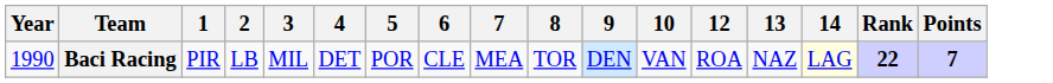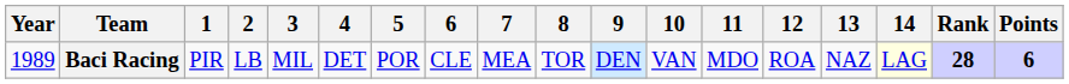 <table class="wikitable" style="text-align:center; font-size:95%">
 <tr>
 <th>Year</th>
 <th>Team</th>
 <th>1</th>
 <th>2</th>
 <th>3</th>
 <th>4</th>
 <th>5</th>
 <th>6</th>
 <th>7</th>
 <th>8</th>
 <th>9</th>
 <th>10</th>
+<th>11</th>
 <th>12</th>
 <th>13</th>
 <th>14</th>
 <th>Rank</th>
 <th>Points</th>
 </tr>
 <tr>
-<td><a href='#'>1990</a></td>
+<td><a href='#'>1989</a></td>
 <th>Baci Racing</th>
 <td><a href='#'>PIR</a><br></td>
 <td><a href='#'>LB</a><br></td>
 <td><a href='#'>MIL</a><br></td>
 <td><a href='#'>DET</a><br></td>
 <td><a href='#'>POR</a><br></td>
 <td><a href='#'>CLE</a><br></td>
 <td><a href='#'>MEA</a><br></td>
 <td><a href='#'>TOR</a><br></td>
 <td style="background:#cfeaff;"><a href='#'>DEN</a><br></td>
 <td><a href='#'>VAN</a><br></td>
+<td><a href='#'>MDO</a><br></td>
 <td><a href='#'>ROA</a><br></td>
 <td><a href='#'>NAZ</a><br></td>
 <td style="background: lightyellow;"><a href='#'>LAG</a><br></td>
-<td style="background:#cfcfff;"><strong>22</strong></td>
-<td style="background:#CFCFFF;"><strong>7</strong></td>
+<td style="background:#cfcfff;"><strong>28</strong></td>
+<td style="background:#CFCFFF;"><strong>6</strong></td>
 </tr>
 </table>
